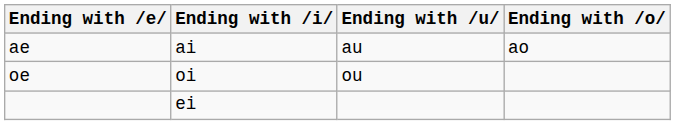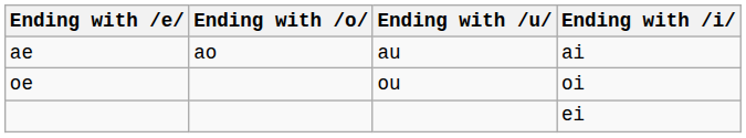 <table class="wikitable">
 <tr>
 <th>Ending with /e/</th>
+<th>Ending with /o/</th>
+<th>Ending with /u/</th>
 <th>Ending with /i/</th>
-<th>Ending with /u/</th>
-<th>Ending with /o/</th>
 </tr>
 <tr>
 <td>ae</td>
+<td>ao</td>
+<td>au</td>
 <td>ai</td>
-<td>au</td>
-<td>ao</td>
 </tr>
 <tr>
 <td>oe</td>
+<td></td>
+<td>ou</td>
 <td>oi</td>
-<td>ou</td>
-<td></td>
 </tr>
 <tr>
 <td></td>
-<td>ei</td>
 <td></td>
 <td></td>
+<td>ei</td>
 </tr>
 </table>
